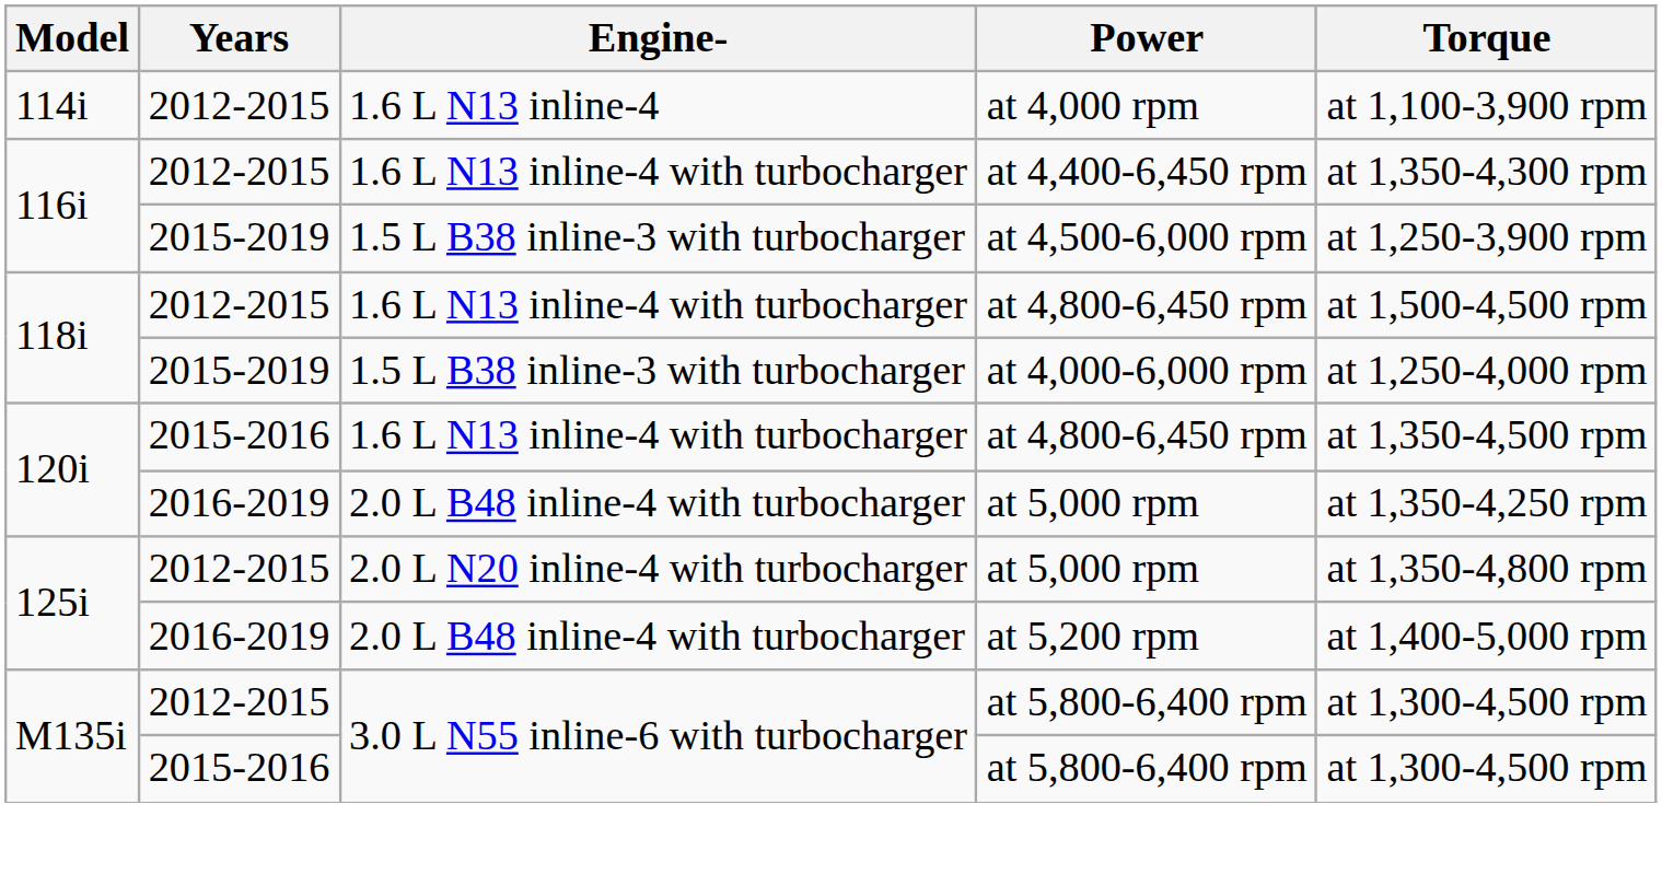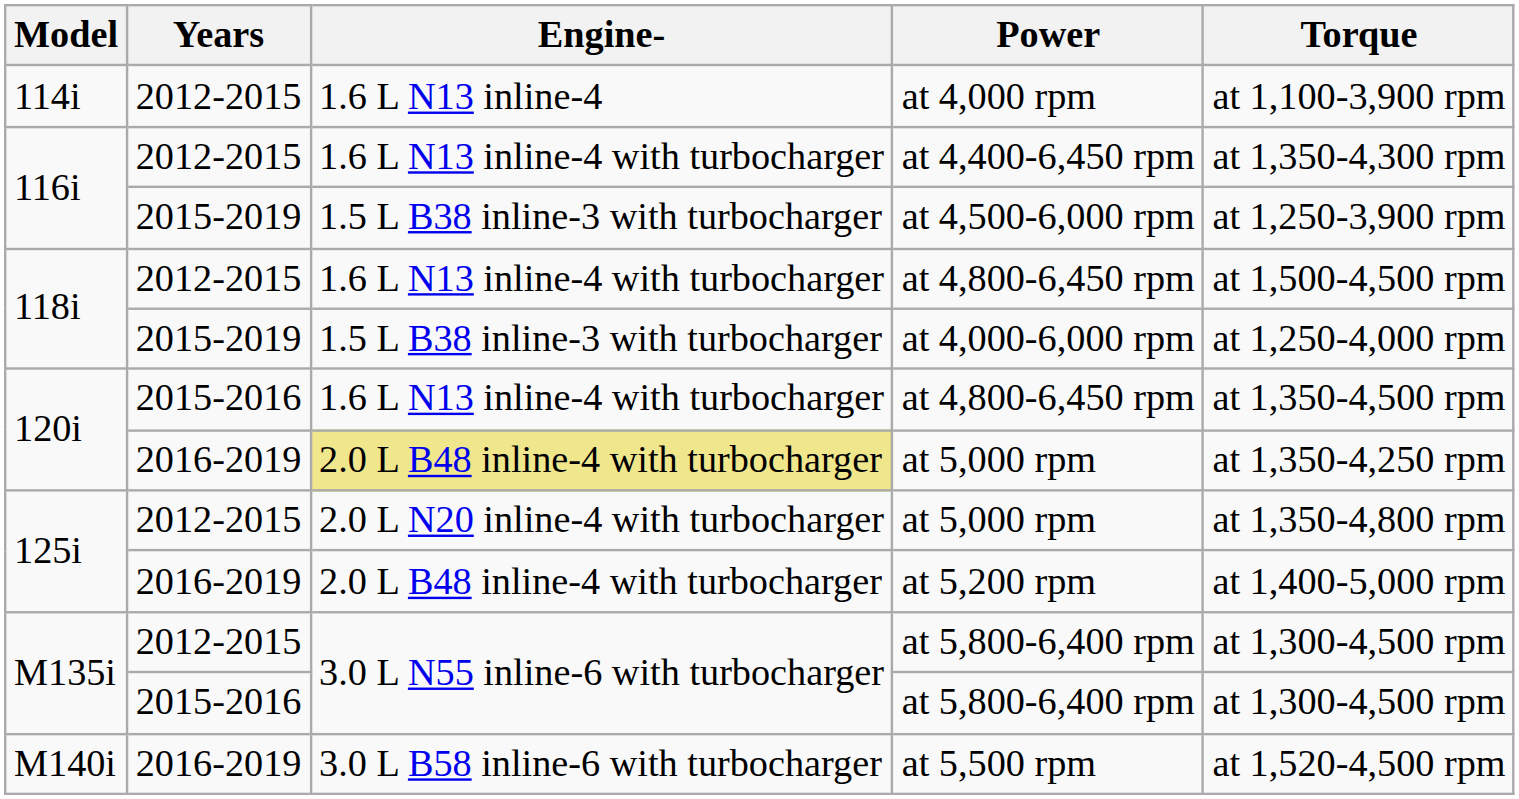 <table class="wikitable sortable">
 <tr>
 <th>Model</th>
 <th>Years</th>
 <th>Engine- </th>
 <th>Power</th>
 <th>Torque</th>
 </tr>
 <tr>
 <td>114i</td>
 <td>2012-2015</td>
 <td>1.6 L <a href='#'>N13</a> inline-4</td>
 <td> at 4,000 rpm</td>
 <td> at 1,100-3,900 rpm</td>
 </tr>
 <tr>
 <td rowspan="2">116i</td>
 <td>2012-2015</td>
 <td>1.6 L <a href='#'>N13</a> inline-4 with turbocharger</td>
 <td> at 4,400-6,450 rpm</td>
 <td> at 1,350-4,300 rpm</td>
 </tr>
 <tr>
 <td>2015-2019</td>
 <td>1.5 L <a href='#'>B38</a> inline-3 with turbocharger</td>
 <td> at 4,500-6,000 rpm</td>
 <td> at 1,250-3,900 rpm</td>
 </tr>
 <tr>
 <td rowspan="2">118i</td>
 <td>2012-2015</td>
 <td>1.6 L <a href='#'>N13</a> inline-4 with turbocharger</td>
 <td> at 4,800-6,450 rpm</td>
 <td> at 1,500-4,500 rpm</td>
 </tr>
 <tr>
 <td>2015-2019</td>
 <td>1.5 L <a href='#'>B38</a> inline-3 with turbocharger</td>
 <td> at 4,000-6,000 rpm</td>
 <td> at 1,250-4,000 rpm</td>
 </tr>
 <tr>
 <td rowspan=2>120i</td>
 <td>2015-2016</td>
 <td>1.6 L <a href='#'>N13</a> inline-4 with turbocharger</td>
 <td> at 4,800-6,450 rpm</td>
 <td> at 1,350-4,500 rpm</td>
 </tr>
 <tr>
 <td>2016-2019</td>
-<td>2.0 L <a href='#'>B48</a> inline-4 with turbocharger</td>
+<td style="background: khaki;">2.0 L <a href='#'>B48</a> inline-4 with turbocharger</td>
 <td> at 5,000 rpm</td>
 <td> at 1,350-4,250 rpm</td>
 </tr>
 <tr>
 <td rowspan=2>125i</td>
 <td>2012-2015</td>
 <td>2.0 L <a href='#'>N20</a> inline-4 with turbocharger</td>
 <td> at 5,000 rpm</td>
 <td> at 1,350-4,800 rpm</td>
 </tr>
 <tr>
 <td>2016-2019</td>
 <td>2.0 L <a href='#'>B48</a> inline-4 with turbocharger</td>
 <td> at 5,200 rpm</td>
 <td> at 1,400-5,000 rpm</td>
 </tr>
 <tr>
 <td rowspan=2>M135i</td>
 <td>2012-2015</td>
 <td rowspan=2>3.0 L <a href='#'>N55</a> inline-6 with turbocharger</td>
 <td> at 5,800-6,400 rpm</td>
 <td> at 1,300-4,500 rpm</td>
 </tr>
 <tr>
 <td>2015-2016</td>
 <td> at 5,800-6,400 rpm</td>
 <td> at 1,300-4,500 rpm</td>
 </tr>
+<tr>
+<td>M140i</td>
+<td>2016-2019</td>
+<td>3.0 L <a href='#'>B58</a> inline-6 with turbocharger</td>
+<td> at 5,500 rpm</td>
+<td> at 1,520-4,500 rpm</td>
+</tr>
 </table>
